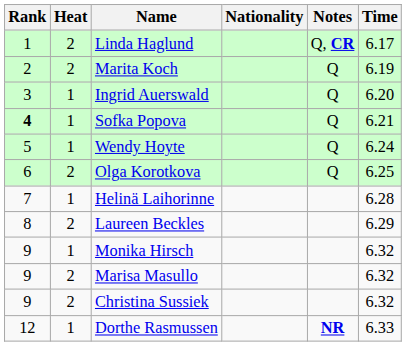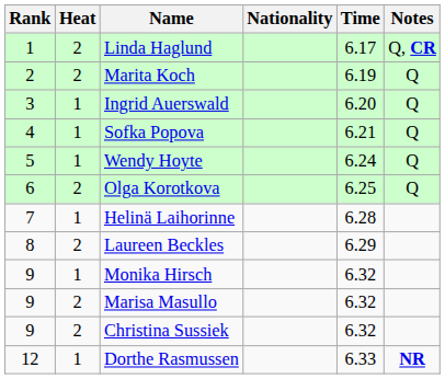 <table class="wikitable sortable" style="text-align:center">
 <tr>
 <th>Rank</th>
 <th>Heat</th>
 <th>Name</th>
 <th>Nationality</th>
+<th>Time</th>
 <th>Notes</th>
-<th>Time</th>
 </tr>
 <tr bgcolor=ccffcc>
 <td>1</td>
 <td>2</td>
 <td align="left"><a href='#'>Linda Haglund</a></td>
 <td align=left></td>
+<td>6.17</td>
 <td>Q, <strong><a href='#'>CR</a></strong></td>
-<td>6.17</td>
 </tr>
 <tr bgcolor=ccffcc>
 <td>2</td>
 <td>2</td>
 <td align="left"><a href='#'>Marita Koch</a></td>
 <td align=left></td>
+<td>6.19</td>
 <td>Q</td>
-<td>6.19</td>
 </tr>
 <tr bgcolor=ccffcc>
 <td>3</td>
 <td>1</td>
 <td align="left"><a href='#'>Ingrid Auerswald</a></td>
 <td align=left></td>
+<td>6.20</td>
 <td>Q</td>
-<td>6.20</td>
 </tr>
 <tr bgcolor=ccffcc>
-<td><strong>4</strong></td>
+<td>4</td>
 <td>1</td>
 <td align="left"><a href='#'>Sofka Popova</a></td>
 <td align=left></td>
+<td>6.21</td>
 <td>Q</td>
-<td>6.21</td>
 </tr>
 <tr bgcolor=ccffcc>
 <td>5</td>
 <td>1</td>
 <td align="left"><a href='#'>Wendy Hoyte</a></td>
 <td align=left></td>
+<td>6.24</td>
 <td>Q</td>
-<td>6.24</td>
 </tr>
 <tr bgcolor=ccffcc>
 <td>6</td>
 <td>2</td>
 <td align="left"><a href='#'>Olga Korotkova</a></td>
 <td align=left></td>
+<td>6.25</td>
 <td>Q</td>
-<td>6.25</td>
 </tr>
 <tr>
 <td>7</td>
 <td>1</td>
 <td align="left"><a href='#'>Helinä Laihorinne</a></td>
 <td align=left></td>
+<td>6.28</td>
 <td></td>
-<td>6.28</td>
 </tr>
 <tr>
 <td>8</td>
 <td>2</td>
 <td align="left"><a href='#'>Laureen Beckles</a></td>
 <td align=left></td>
+<td>6.29</td>
 <td></td>
-<td>6.29</td>
 </tr>
 <tr>
 <td>9</td>
 <td>1</td>
 <td align="left"><a href='#'>Monika Hirsch</a></td>
 <td align=left></td>
+<td>6.32</td>
 <td></td>
-<td>6.32</td>
 </tr>
 <tr>
 <td>9</td>
 <td>2</td>
 <td align="left"><a href='#'>Marisa Masullo</a></td>
 <td align=left></td>
+<td>6.32</td>
 <td></td>
-<td>6.32</td>
 </tr>
 <tr>
 <td>9</td>
 <td>2</td>
 <td align="left"><a href='#'>Christina Sussiek</a></td>
 <td align=left></td>
+<td>6.32</td>
 <td></td>
-<td>6.32</td>
 </tr>
 <tr>
 <td>12</td>
 <td>1</td>
 <td align="left"><a href='#'>Dorthe Rasmussen</a></td>
 <td align=left></td>
+<td>6.33</td>
 <td><strong><a href='#'>NR</a></strong></td>
-<td>6.33</td>
 </tr>
 </table>
